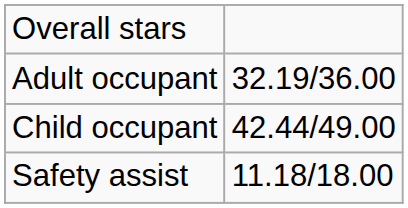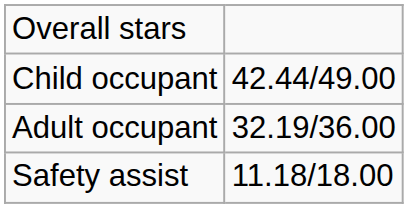 <table class="wikitable"align=left>
 <tr>
 <td>Overall stars</td>
 <td></td>
 </tr>
 <tr>
+<td>Child occupant</td>
+<td>42.44/49.00</td>
+</tr>
+<tr>
 <td>Adult occupant</td>
 <td>32.19/36.00</td>
-</tr>
-<tr>
-<td>Child occupant</td>
-<td>42.44/49.00</td>
 </tr>
 <tr>
 <td>Safety assist</td>
 <td>11.18/18.00</td>
 </tr>
 </table>
